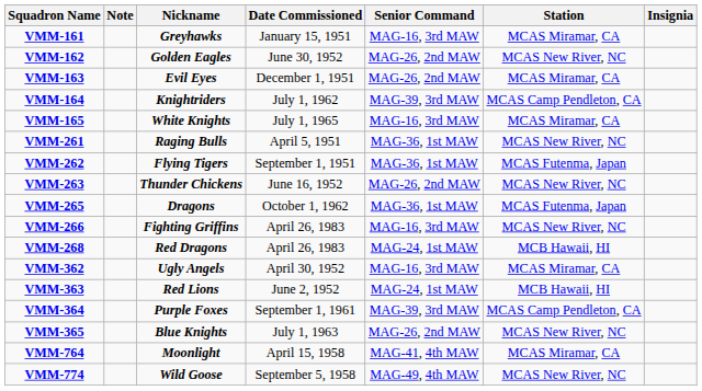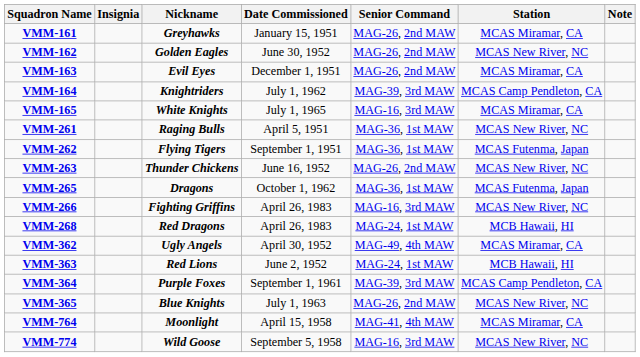 <table class="wikitable sortable" style="text-align:center;">
 <tr style="background:#CCCCCC;">
 <th><strong>Squadron Name</strong></th>
-<th><strong>Note</strong></th>
+<th><strong>Insignia</strong></th>
 <th><strong>Nickname</strong></th>
 <th><strong>Date Commissioned</strong></th>
 <th><strong>Senior Command</strong></th>
 <th><strong>Station</strong></th>
-<th><strong>Insignia</strong></th>
+<th><strong>Note</strong></th>
 </tr>
 <tr>
 <td><strong><a href='#'>VMM-161</a></strong></td>
 <td></td>
 <td><strong><em>Greyhawks</em></strong></td>
 <td>January 15, 1951</td>
-<td><a href='#'>MAG-16</a>, <a href='#'>3rd MAW</a></td>
+<td><a href='#'>MAG-26</a>, <a href='#'>2nd MAW</a></td>
 <td><a href='#'>MCAS Miramar</a>, <a href='#'>CA</a></td>
 <td></td>
 </tr>
 <tr>
 <td><strong><a href='#'>VMM-162</a></strong></td>
 <td></td>
 <td><strong><em>Golden Eagles</em></strong></td>
 <td>June 30, 1952</td>
 <td><a href='#'>MAG-26</a>, <a href='#'>2nd MAW</a></td>
 <td><a href='#'>MCAS New River</a>, <a href='#'>NC</a></td>
 <td></td>
 </tr>
 <tr>
 <td><strong><a href='#'>VMM-163</a></strong></td>
 <td></td>
 <td><strong><em>Evil Eyes</em></strong></td>
 <td>December 1, 1951</td>
 <td><a href='#'>MAG-26</a>, <a href='#'>2nd MAW</a></td>
 <td><a href='#'>MCAS Miramar</a>, <a href='#'>CA</a></td>
 <td></td>
 </tr>
 <tr>
 <td><strong><a href='#'>VMM-164</a></strong></td>
 <td></td>
 <td><strong><em>Knightriders</em></strong></td>
 <td>July 1, 1962</td>
 <td><a href='#'>MAG-39</a>, <a href='#'>3rd MAW</a></td>
 <td><a href='#'>MCAS Camp Pendleton</a>, <a href='#'>CA</a></td>
 <td></td>
 </tr>
 <tr>
 <td><strong><a href='#'>VMM-165</a></strong></td>
 <td></td>
 <td><strong><em>White Knights</em></strong></td>
 <td>July 1, 1965</td>
 <td><a href='#'>MAG-16</a>, <a href='#'>3rd MAW</a></td>
 <td><a href='#'>MCAS Miramar</a>, <a href='#'>CA</a></td>
 <td></td>
 </tr>
 <tr>
 <td><strong><a href='#'>VMM-261</a></strong></td>
 <td></td>
 <td><strong><em>Raging Bulls</em></strong></td>
 <td>April 5, 1951</td>
 <td><a href='#'>MAG-36</a>, <a href='#'>1st MAW</a></td>
 <td><a href='#'>MCAS New River</a>, <a href='#'>NC</a></td>
 <td></td>
 </tr>
 <tr>
 <td><strong><a href='#'>VMM-262</a></strong></td>
 <td></td>
 <td><strong><em>Flying Tigers</em></strong></td>
 <td>September 1, 1951</td>
 <td><a href='#'>MAG-36</a>, <a href='#'>1st MAW</a></td>
 <td><a href='#'>MCAS Futenma</a>, <a href='#'>Japan</a></td>
 <td></td>
 </tr>
 <tr>
 <td><strong><a href='#'>VMM-263</a></strong></td>
 <td></td>
 <td><strong><em>Thunder Chickens</em></strong></td>
 <td>June 16, 1952</td>
 <td><a href='#'>MAG-26</a>, <a href='#'>2nd MAW</a></td>
 <td><a href='#'>MCAS New River</a>, <a href='#'>NC</a></td>
 <td></td>
 </tr>
 <tr>
 <td><strong><a href='#'>VMM-265</a></strong></td>
 <td></td>
 <td><strong><em>Dragons</em></strong></td>
 <td>October 1, 1962</td>
 <td><a href='#'>MAG-36</a>, <a href='#'>1st MAW</a></td>
 <td><a href='#'>MCAS Futenma</a>, <a href='#'>Japan</a></td>
 <td></td>
 </tr>
 <tr>
 <td><strong><a href='#'>VMM-266</a></strong></td>
 <td></td>
 <td><strong><em>Fighting Griffins</em></strong></td>
 <td>April 26, 1983</td>
 <td><a href='#'>MAG-16</a>, <a href='#'>3rd MAW</a></td>
 <td><a href='#'>MCAS New River</a>, <a href='#'>NC</a></td>
 <td></td>
 </tr>
 <tr>
 <td><strong><a href='#'>VMM-268</a></strong></td>
 <td></td>
 <td><strong><em>Red Dragons</em></strong></td>
 <td>April 26, 1983</td>
 <td><a href='#'>MAG-24</a>, <a href='#'>1st MAW</a></td>
 <td><a href='#'>MCB Hawaii</a>, <a href='#'>HI</a></td>
 <td></td>
 </tr>
 <tr>
 <td><strong><a href='#'>VMM-362</a></strong></td>
 <td></td>
 <td><strong><em>Ugly Angels</em></strong></td>
 <td>April 30, 1952</td>
-<td><a href='#'>MAG-16</a>, <a href='#'>3rd MAW</a></td>
+<td><a href='#'>MAG-49</a>, <a href='#'>4th MAW</a></td>
 <td><a href='#'>MCAS Miramar</a>, <a href='#'>CA</a></td>
 <td></td>
 </tr>
 <tr>
 <td><strong><a href='#'>VMM-363</a></strong></td>
 <td></td>
 <td><strong><em>Red Lions</em></strong></td>
 <td>June 2, 1952</td>
 <td><a href='#'>MAG-24</a>, <a href='#'>1st MAW</a></td>
 <td><a href='#'>MCB Hawaii</a>, <a href='#'>HI</a></td>
 <td></td>
 </tr>
 <tr>
 <td><strong><a href='#'>VMM-364</a></strong></td>
 <td></td>
 <td><strong><em>Purple Foxes</em></strong></td>
 <td>September 1, 1961</td>
 <td><a href='#'>MAG-39</a>, <a href='#'>3rd MAW</a></td>
 <td><a href='#'>MCAS Camp Pendleton</a>, <a href='#'>CA</a></td>
 <td></td>
 </tr>
 <tr>
 <td><strong><a href='#'>VMM-365</a></strong></td>
 <td></td>
 <td><strong><em>Blue Knights</em></strong></td>
 <td>July 1, 1963</td>
 <td><a href='#'>MAG-26</a>, <a href='#'>2nd MAW</a></td>
 <td><a href='#'>MCAS New River</a>, <a href='#'>NC</a></td>
 <td></td>
 </tr>
 <tr>
 <td><strong><a href='#'>VMM-764</a></strong></td>
 <td></td>
 <td><strong><em>Moonlight</em></strong></td>
 <td>April 15, 1958</td>
 <td><a href='#'>MAG-41</a>, <a href='#'>4th MAW</a></td>
 <td><a href='#'>MCAS Miramar</a>, <a href='#'>CA</a></td>
 <td></td>
 </tr>
 <tr>
 <td><strong><a href='#'>VMM-774</a></strong></td>
 <td></td>
 <td><strong><em>Wild Goose</em></strong></td>
 <td>September 5, 1958</td>
-<td><a href='#'>MAG-49</a>, <a href='#'>4th MAW</a></td>
+<td><a href='#'>MAG-16</a>, <a href='#'>3rd MAW</a></td>
 <td><a href='#'>MCAS New River</a>, <a href='#'>NC</a></td>
 <td></td>
 </tr>
 </table>
